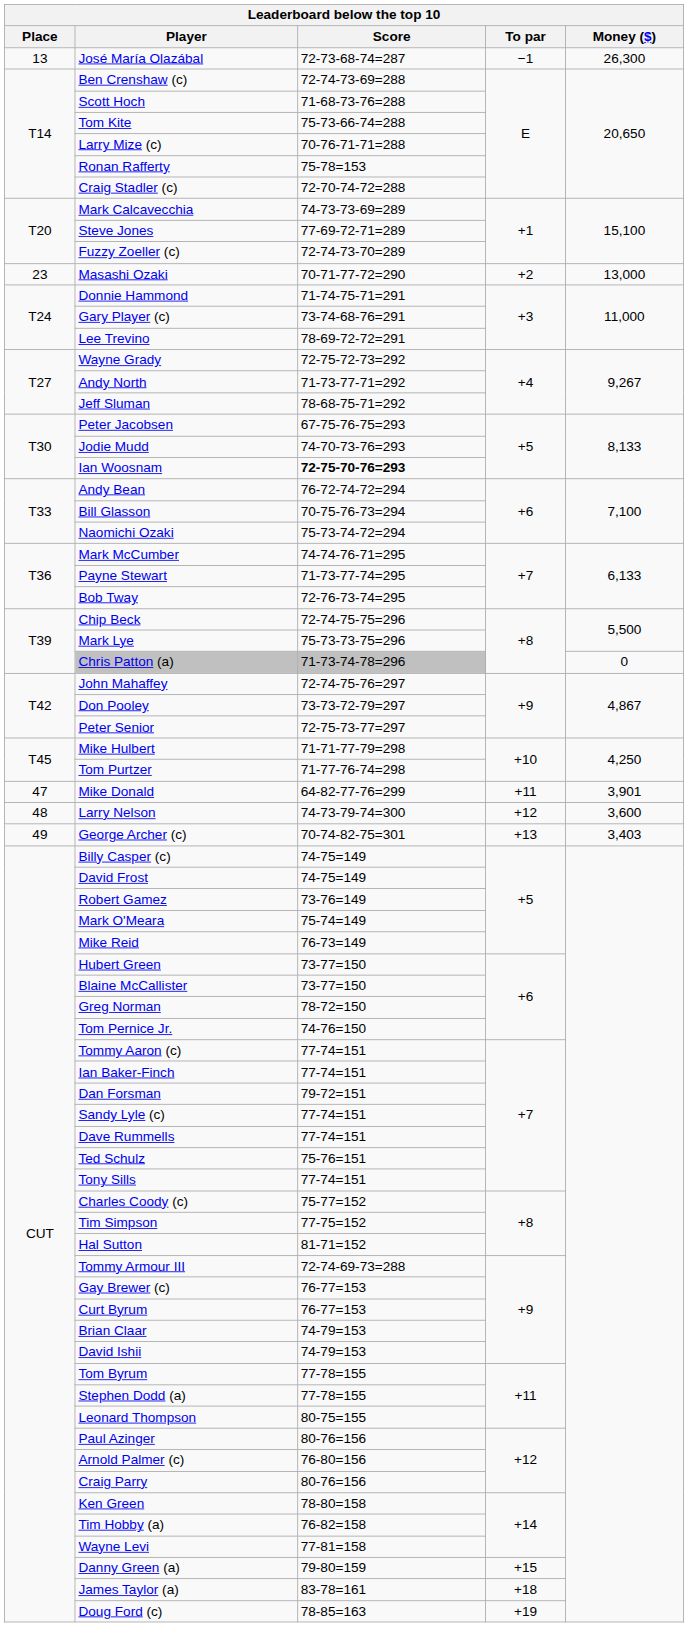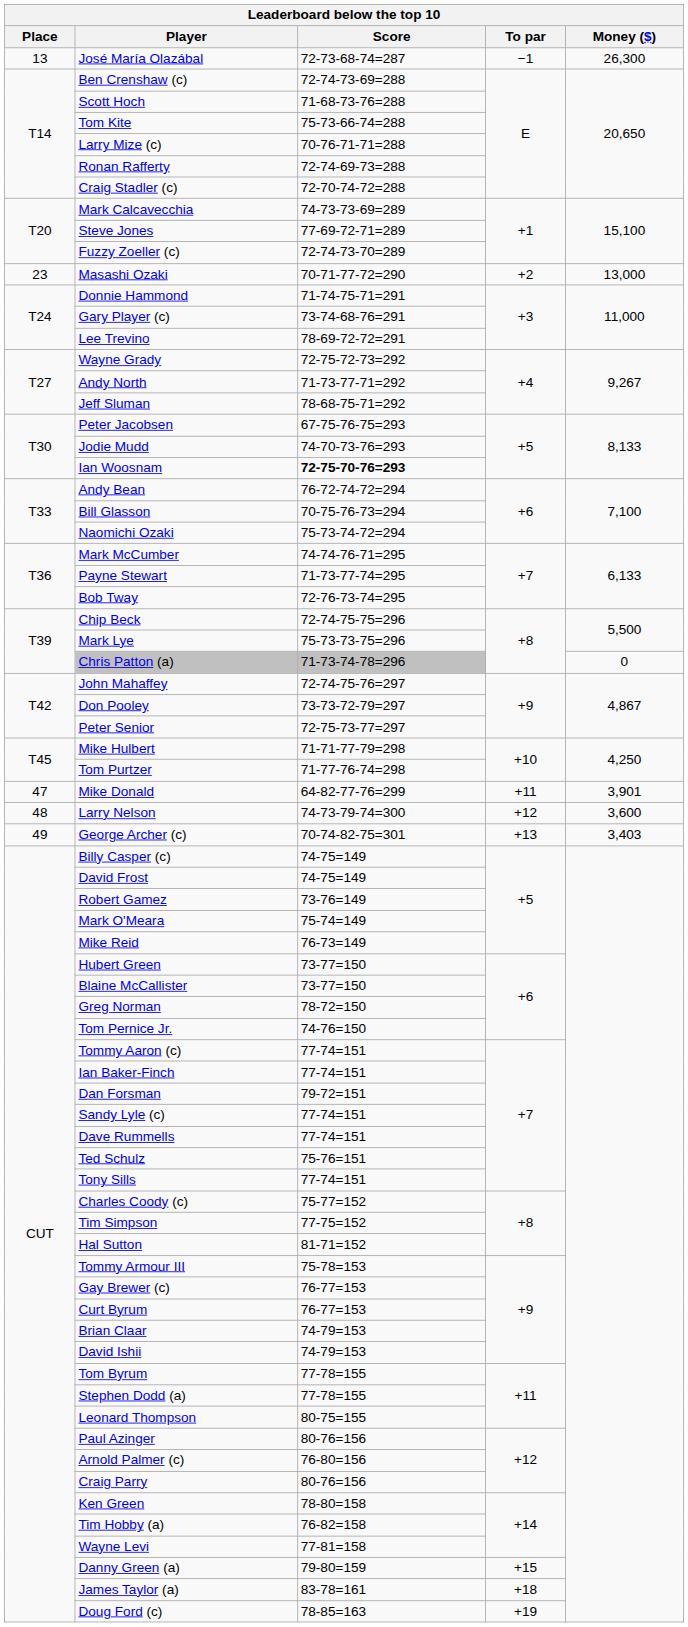 <table class="collapsible collapsed wikitable" style="width:50em;margin-top:-1px;">
 <tr>
 <th scope="col" colspan="6">Leaderboard below the top 10</th>
 </tr>
 <tr>
 <th>Place</th>
 <th>Player</th>
 <th>Score</th>
 <th>To par</th>
 <th>Money (<a href='#'>$</a>)</th>
 </tr>
 <tr>
 <td align=center>13</td>
 <td> <a href='#'>José María Olazábal</a></td>
 <td>72-73-68-74=287</td>
 <td align=center>−1</td>
 <td align=center>26,300</td>
 </tr>
 <tr>
 <td rowspan=6 align=center>T14</td>
 <td> <a href='#'>Ben Crenshaw</a> (c)</td>
 <td>72-74-73-69=288</td>
 <td rowspan=6 align=center>E</td>
 <td rowspan=6 align=center>20,650</td>
 </tr>
 <tr>
 <td> <a href='#'>Scott Hoch</a></td>
 <td>71-68-73-76=288</td>
 </tr>
 <tr>
 <td> <a href='#'>Tom Kite</a></td>
 <td>75-73-66-74=288</td>
 </tr>
 <tr>
 <td> <a href='#'>Larry Mize</a> (c)</td>
 <td>70-76-71-71=288</td>
 </tr>
 <tr>
 <td> <a href='#'>Ronan Rafferty</a></td>
-<td>75-78=153</td>
+<td>72-74-69-73=288</td>
 </tr>
 <tr>
 <td> <a href='#'>Craig Stadler</a> (c)</td>
 <td>72-70-74-72=288</td>
 </tr>
 <tr>
 <td rowspan=3 align=center>T20</td>
 <td> <a href='#'>Mark Calcavecchia</a></td>
 <td>74-73-73-69=289</td>
 <td rowspan=3 align=center>+1</td>
 <td rowspan=3 align=center>15,100</td>
 </tr>
 <tr>
 <td> <a href='#'>Steve Jones</a></td>
 <td>77-69-72-71=289</td>
 </tr>
 <tr>
 <td> <a href='#'>Fuzzy Zoeller</a> (c)</td>
 <td>72-74-73-70=289</td>
 </tr>
 <tr>
 <td align=center>23</td>
 <td> <a href='#'>Masashi Ozaki</a></td>
 <td>70-71-77-72=290</td>
 <td align=center>+2</td>
 <td align=center>13,000</td>
 </tr>
 <tr>
 <td rowspan=3 align=center>T24</td>
 <td> <a href='#'>Donnie Hammond</a></td>
 <td>71-74-75-71=291</td>
 <td rowspan=3 align=center>+3</td>
 <td rowspan=3 align=center>11,000</td>
 </tr>
 <tr>
 <td> <a href='#'>Gary Player</a> (c)</td>
 <td>73-74-68-76=291</td>
 </tr>
 <tr>
 <td> <a href='#'>Lee Trevino</a></td>
 <td>78-69-72-72=291</td>
 </tr>
 <tr>
 <td rowspan=3 align=center>T27</td>
 <td> <a href='#'>Wayne Grady</a></td>
 <td>72-75-72-73=292</td>
 <td rowspan=3 align=center>+4</td>
 <td rowspan=3 align=center>9,267</td>
 </tr>
 <tr>
 <td> <a href='#'>Andy North</a></td>
 <td>71-73-77-71=292</td>
 </tr>
 <tr>
 <td> <a href='#'>Jeff Sluman</a></td>
 <td>78-68-75-71=292</td>
 </tr>
 <tr>
 <td rowspan=3 align=center>T30</td>
 <td> <a href='#'>Peter Jacobsen</a></td>
 <td>67-75-76-75=293</td>
 <td rowspan=3 align=center>+5</td>
 <td rowspan=3 align=center>8,133</td>
 </tr>
 <tr>
 <td> <a href='#'>Jodie Mudd</a></td>
 <td>74-70-73-76=293</td>
 </tr>
 <tr>
 <td> <a href='#'>Ian Woosnam</a></td>
 <td><strong>72-75-70-76=293</strong></td>
 </tr>
 <tr>
 <td rowspan=3 align=center>T33</td>
 <td> <a href='#'>Andy Bean</a></td>
 <td>76-72-74-72=294</td>
 <td rowspan=3 align=center>+6</td>
 <td rowspan=3 align=center>7,100</td>
 </tr>
 <tr>
 <td> <a href='#'>Bill Glasson</a></td>
 <td>70-75-76-73=294</td>
 </tr>
 <tr>
 <td> <a href='#'>Naomichi Ozaki</a></td>
 <td>75-73-74-72=294</td>
 </tr>
 <tr>
 <td rowspan=3 align=center>T36</td>
 <td> <a href='#'>Mark McCumber</a></td>
 <td>74-74-76-71=295</td>
 <td rowspan=3 align=center>+7</td>
 <td rowspan=3 align=center>6,133</td>
 </tr>
 <tr>
 <td> <a href='#'>Payne Stewart</a></td>
 <td>71-73-77-74=295</td>
 </tr>
 <tr>
 <td> <a href='#'>Bob Tway</a></td>
 <td>72-76-73-74=295</td>
 </tr>
 <tr>
 <td rowspan=3 align=center>T39</td>
 <td> <a href='#'>Chip Beck</a></td>
 <td>72-74-75-75=296</td>
 <td rowspan=3 align=center>+8</td>
 <td rowspan=2 align=center>5,500</td>
 </tr>
 <tr>
 <td> <a href='#'>Mark Lye</a></td>
 <td>75-73-73-75=296</td>
 </tr>
 <tr>
 <td style="background:silver"> <a href='#'>Chris Patton</a> (a)</td>
 <td style="background:silver">71-73-74-78=296</td>
 <td align=center>0</td>
 </tr>
 <tr>
 <td rowspan=3 align=center>T42</td>
 <td> <a href='#'>John Mahaffey</a></td>
 <td>72-74-75-76=297</td>
 <td rowspan=3 align=center>+9</td>
 <td rowspan=3 align=center>4,867</td>
 </tr>
 <tr>
 <td> <a href='#'>Don Pooley</a></td>
 <td>73-73-72-79=297</td>
 </tr>
 <tr>
 <td> <a href='#'>Peter Senior</a></td>
 <td>72-75-73-77=297</td>
 </tr>
 <tr>
 <td rowspan=2 align=center>T45</td>
 <td> <a href='#'>Mike Hulbert</a></td>
 <td>71-71-77-79=298</td>
 <td rowspan=2 align=center>+10</td>
 <td rowspan=2 align=center>4,250</td>
 </tr>
 <tr>
 <td> <a href='#'>Tom Purtzer</a></td>
 <td>71-77-76-74=298</td>
 </tr>
 <tr>
 <td align=center>47</td>
 <td> <a href='#'>Mike Donald</a></td>
 <td>64-82-77-76=299</td>
 <td align=center>+11</td>
 <td align=center>3,901</td>
 </tr>
 <tr>
 <td align=center>48</td>
 <td> <a href='#'>Larry Nelson</a></td>
 <td>74-73-79-74=300</td>
 <td align=center>+12</td>
 <td align=center>3,600</td>
 </tr>
 <tr>
 <td align=center>49</td>
 <td> <a href='#'>George Archer</a> (c)</td>
 <td>70-74-82-75=301</td>
 <td align=center>+13</td>
 <td align=center>3,403</td>
 </tr>
 <tr>
 <td rowspan=36 align=center>CUT</td>
 <td> <a href='#'>Billy Casper</a> (c)</td>
 <td>74-75=149</td>
 <td rowspan=5 align=center>+5</td>
 <td rowspan=36 align=center></td>
 </tr>
 <tr>
 <td> <a href='#'>David Frost</a></td>
 <td>74-75=149</td>
 </tr>
 <tr>
 <td> <a href='#'>Robert Gamez</a></td>
 <td>73-76=149</td>
 </tr>
 <tr>
 <td> <a href='#'>Mark O'Meara</a></td>
 <td>75-74=149</td>
 </tr>
 <tr>
 <td> <a href='#'>Mike Reid</a></td>
 <td>76-73=149</td>
 </tr>
 <tr>
 <td> <a href='#'>Hubert Green</a></td>
 <td>73-77=150</td>
 <td rowspan=4 align=center>+6</td>
 </tr>
 <tr>
 <td> <a href='#'>Blaine McCallister</a></td>
 <td>73-77=150</td>
 </tr>
 <tr>
 <td> <a href='#'>Greg Norman</a></td>
 <td>78-72=150</td>
 </tr>
 <tr>
 <td> <a href='#'>Tom Pernice Jr.</a></td>
 <td>74-76=150</td>
 </tr>
 <tr>
 <td> <a href='#'>Tommy Aaron</a> (c)</td>
 <td>77-74=151</td>
 <td rowspan=7 align=center>+7</td>
 </tr>
 <tr>
 <td> <a href='#'>Ian Baker-Finch</a></td>
 <td>77-74=151</td>
 </tr>
 <tr>
 <td> <a href='#'>Dan Forsman</a></td>
 <td>79-72=151</td>
 </tr>
 <tr>
 <td> <a href='#'>Sandy Lyle</a> (c)</td>
 <td>77-74=151</td>
 </tr>
 <tr>
 <td> <a href='#'>Dave Rummells</a></td>
 <td>77-74=151</td>
 </tr>
 <tr>
 <td> <a href='#'>Ted Schulz</a></td>
 <td>75-76=151</td>
 </tr>
 <tr>
 <td> <a href='#'>Tony Sills</a></td>
 <td>77-74=151</td>
 </tr>
 <tr>
 <td> <a href='#'>Charles Coody</a> (c)</td>
 <td>75-77=152</td>
 <td rowspan=3 align=center>+8</td>
 </tr>
 <tr>
 <td> <a href='#'>Tim Simpson</a></td>
 <td>77-75=152</td>
 </tr>
 <tr>
 <td> <a href='#'>Hal Sutton</a></td>
 <td>81-71=152</td>
 </tr>
 <tr>
 <td> <a href='#'>Tommy Armour III</a></td>
-<td>72-74-69-73=288</td>
+<td>75-78=153</td>
 <td rowspan=5 align=center>+9</td>
 </tr>
 <tr>
 <td> <a href='#'>Gay Brewer</a> (c)</td>
 <td>76-77=153</td>
 </tr>
 <tr>
 <td> <a href='#'>Curt Byrum</a></td>
 <td>76-77=153</td>
 </tr>
 <tr>
 <td> <a href='#'>Brian Claar</a></td>
 <td>74-79=153</td>
 </tr>
 <tr>
 <td> <a href='#'>David Ishii</a></td>
 <td>74-79=153</td>
 </tr>
 <tr>
 <td> <a href='#'>Tom Byrum</a></td>
 <td>77-78=155</td>
 <td rowspan=3 align=center>+11</td>
 </tr>
 <tr>
 <td> <a href='#'>Stephen Dodd</a> (a)</td>
 <td>77-78=155</td>
 </tr>
 <tr>
 <td> <a href='#'>Leonard Thompson</a></td>
 <td>80-75=155</td>
 </tr>
 <tr>
 <td> <a href='#'>Paul Azinger</a></td>
 <td>80-76=156</td>
 <td rowspan=3 align=center>+12</td>
 </tr>
 <tr>
 <td> <a href='#'>Arnold Palmer</a> (c)</td>
 <td>76-80=156</td>
 </tr>
 <tr>
 <td> <a href='#'>Craig Parry</a></td>
 <td>80-76=156</td>
 </tr>
 <tr>
 <td> <a href='#'>Ken Green</a></td>
 <td>78-80=158</td>
 <td rowspan=3 align=center>+14</td>
 </tr>
 <tr>
 <td> <a href='#'>Tim Hobby</a> (a)</td>
 <td>76-82=158</td>
 </tr>
 <tr>
 <td> <a href='#'>Wayne Levi</a></td>
 <td>77-81=158</td>
 </tr>
 <tr>
 <td> <a href='#'>Danny Green</a> (a)</td>
 <td>79-80=159</td>
 <td align=center>+15</td>
 </tr>
 <tr>
 <td> <a href='#'>James Taylor</a> (a)</td>
 <td>83-78=161</td>
 <td align=center>+18</td>
 </tr>
 <tr>
 <td> <a href='#'>Doug Ford</a> (c)</td>
 <td>78-85=163</td>
 <td align=center>+19</td>
 </tr>
 </table>
